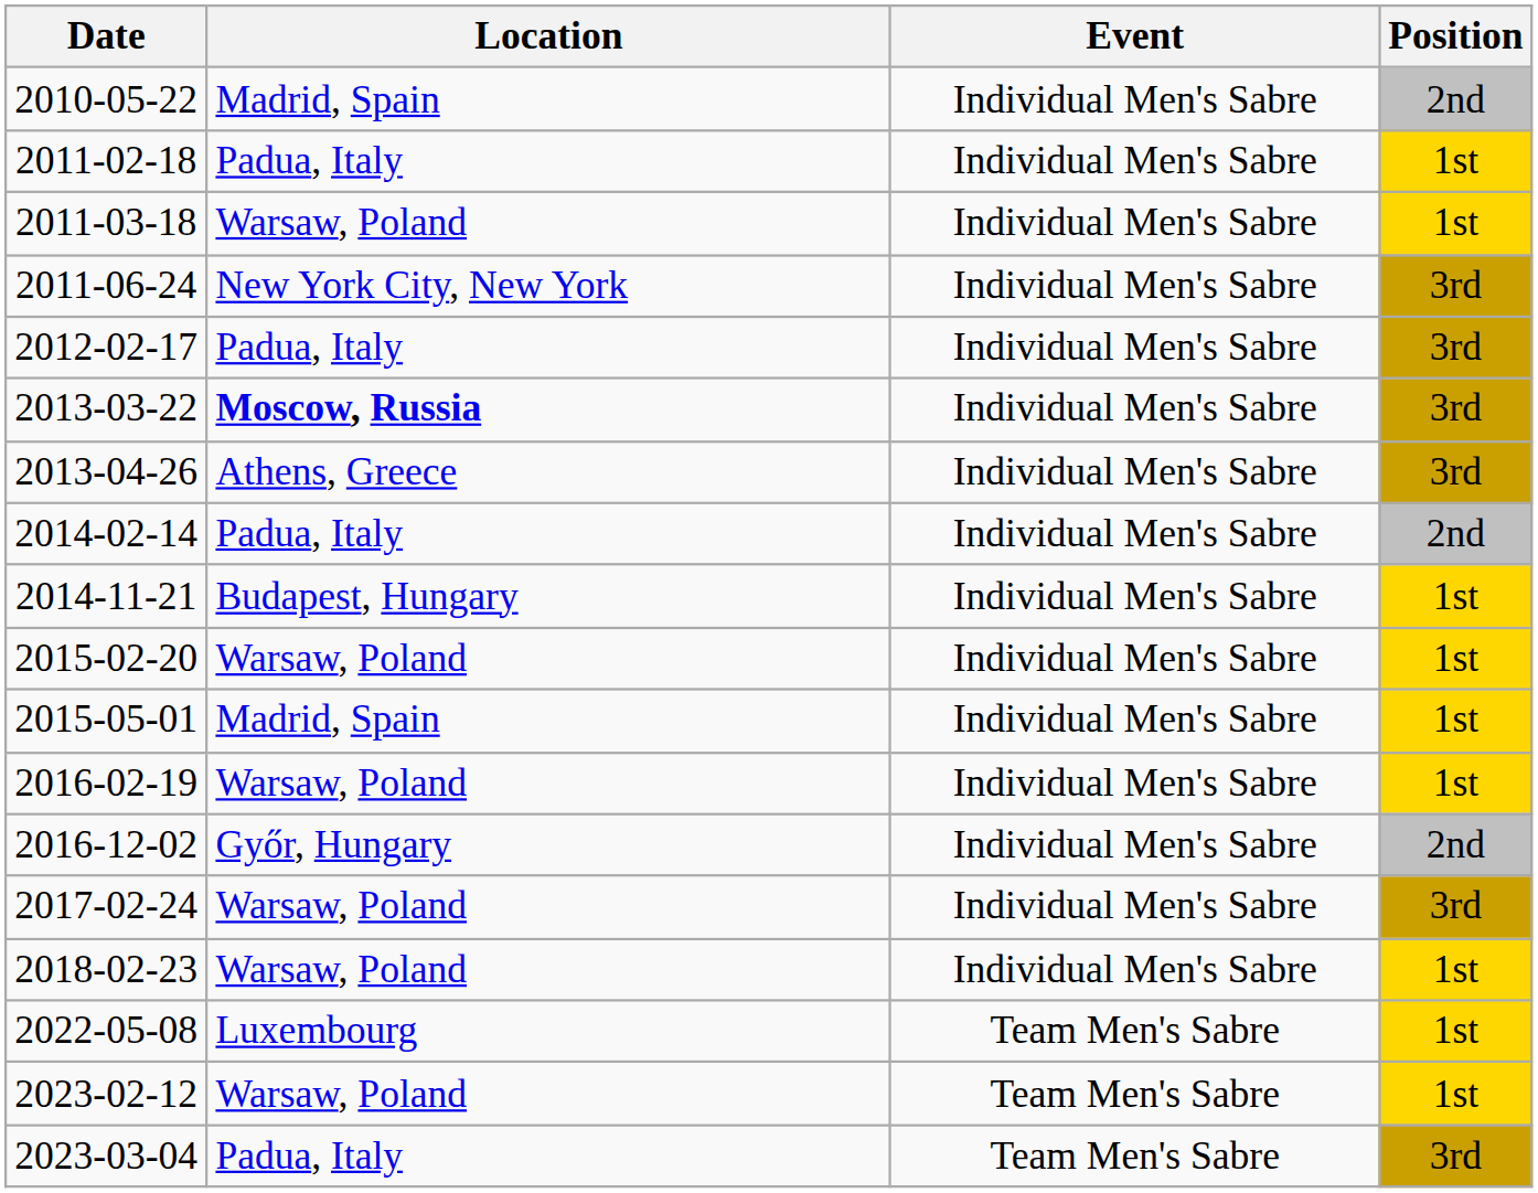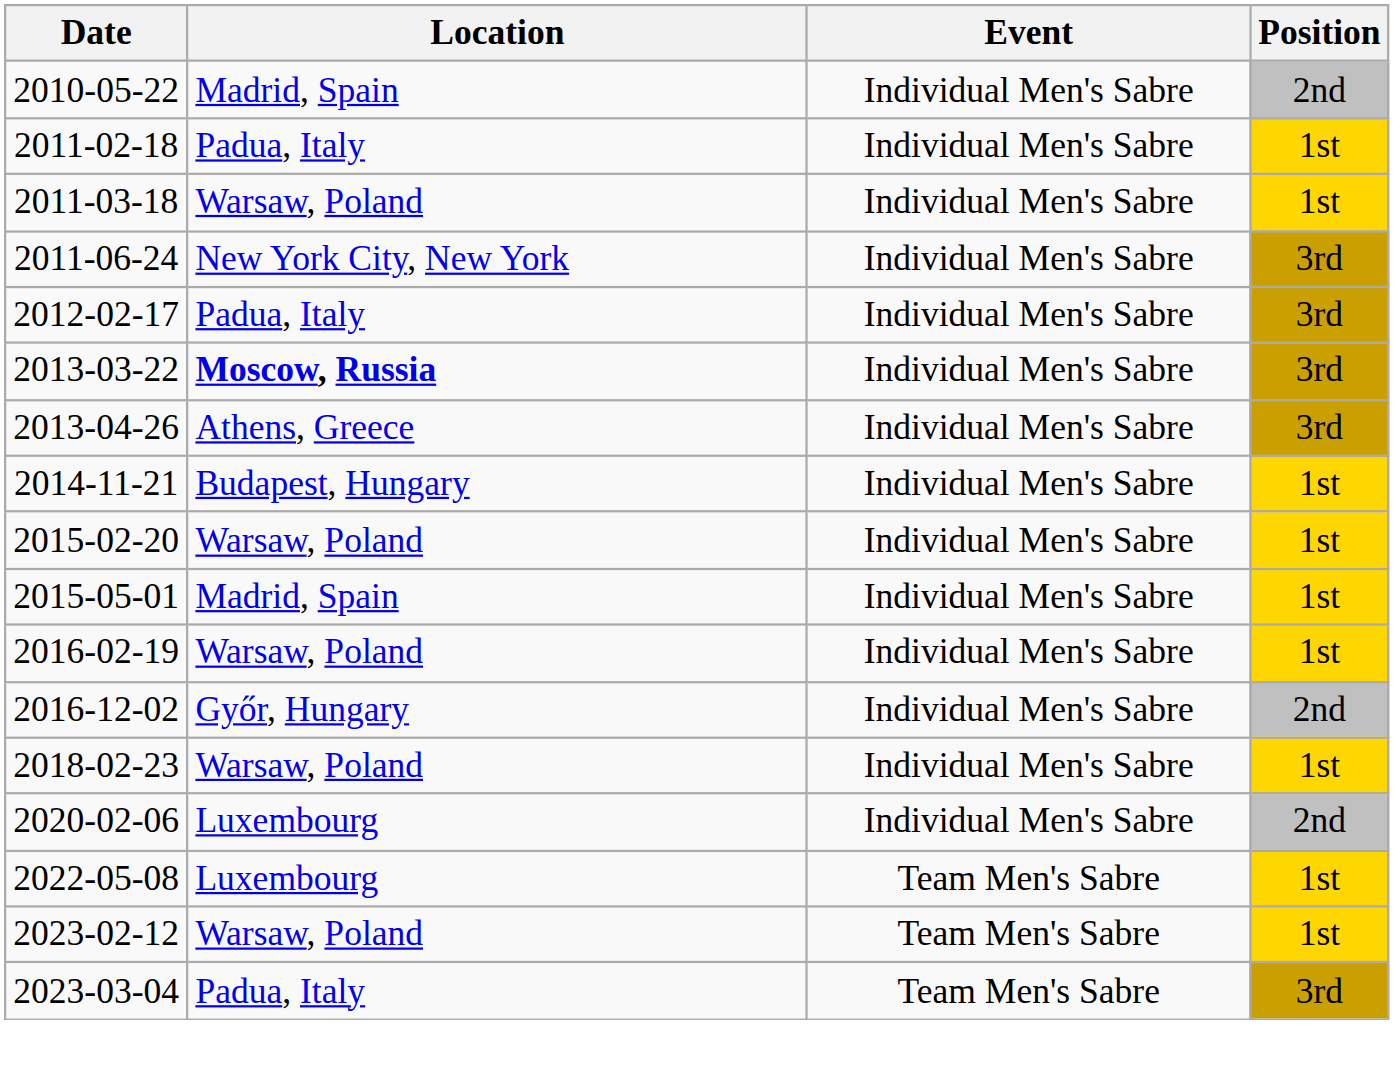 <table class="wikitable" style="text-align:center;">
 <tr>
 <th>Date</th>
 <th style="width:17em">Location</th>
 <th style="width:12em">Event</th>
 <th>Position</th>
 </tr>
 <tr>
 <td>2010-05-22</td>
 <td rowspan="1" align="left"> <a href='#'>Madrid</a>, <a href='#'>Spain</a></td>
 <td>Individual Men's Sabre</td>
 <td bgcolor="silver">2nd</td>
 </tr>
 <tr>
 <td>2011-02-18</td>
 <td rowspan="1" align="left"> <a href='#'>Padua</a>, <a href='#'>Italy</a></td>
 <td>Individual Men's Sabre</td>
 <td bgcolor="gold">1st</td>
 </tr>
 <tr>
 <td>2011-03-18</td>
 <td rowspan="1" align="left"> <a href='#'>Warsaw</a>, <a href='#'>Poland</a></td>
 <td>Individual Men's Sabre</td>
 <td bgcolor="gold">1st</td>
 </tr>
 <tr>
 <td>2011-06-24</td>
 <td rowspan="1" align="left"> <a href='#'>New York City</a>, <a href='#'>New York</a></td>
 <td>Individual Men's Sabre</td>
 <td bgcolor="caramel">3rd</td>
 </tr>
 <tr>
 <td rowspan="1">2012-02-17</td>
 <td rowspan="1" align="left"> <a href='#'>Padua</a>, <a href='#'>Italy</a></td>
 <td>Individual Men's Sabre</td>
 <td bgcolor="caramel">3rd</td>
 </tr>
 <tr>
 <td>2013-03-22</td>
 <td rowspan="1" align="left"><strong> <a href='#'>Moscow</a>, <a href='#'>Russia</a></strong></td>
 <td>Individual Men's Sabre</td>
 <td bgcolor="caramel">3rd</td>
 </tr>
 <tr>
 <td>2013-04-26</td>
 <td rowspan="1" align="left"> <a href='#'>Athens</a>, <a href='#'>Greece</a></td>
 <td>Individual Men's Sabre</td>
 <td bgcolor="caramel">3rd</td>
 </tr>
 <tr>
-<td>2014-02-14</td>
-<td rowspan="1" align="left"> <a href='#'>Padua</a>, <a href='#'>Italy</a></td>
-<td>Individual Men's Sabre</td>
-<td bgcolor="silver">2nd</td>
-</tr>
-<tr>
 <td>2014-11-21</td>
 <td rowspan="1" align="left"> <a href='#'>Budapest</a>, <a href='#'>Hungary</a></td>
 <td>Individual Men's Sabre</td>
 <td bgcolor="gold">1st</td>
 </tr>
 <tr>
 <td>2015-02-20</td>
 <td rowspan="1" align="left"> <a href='#'>Warsaw</a>, <a href='#'>Poland</a></td>
 <td>Individual Men's Sabre</td>
 <td bgcolor="gold">1st</td>
 </tr>
 <tr>
 <td>2015-05-01</td>
 <td rowspan="1" align="left"> <a href='#'>Madrid</a>, <a href='#'>Spain</a></td>
 <td>Individual Men's Sabre</td>
 <td bgcolor="gold">1st</td>
 </tr>
 <tr>
 <td>2016-02-19</td>
 <td rowspan="1" align="left"> <a href='#'>Warsaw</a>, <a href='#'>Poland</a></td>
 <td>Individual Men's Sabre</td>
 <td bgcolor="gold">1st</td>
 </tr>
 <tr>
 <td>2016-12-02</td>
 <td rowspan="1" align="left"> <a href='#'>Győr</a>, <a href='#'>Hungary</a></td>
 <td>Individual Men's Sabre</td>
 <td bgcolor="silver">2nd</td>
 </tr>
 <tr>
-<td>2017-02-24</td>
-<td rowspan="1" align="left"> <a href='#'>Warsaw</a>, <a href='#'>Poland</a></td>
-<td>Individual Men's Sabre</td>
-<td bgcolor="caramel">3rd</td>
-</tr>
-<tr>
 <td>2018-02-23</td>
 <td rowspan="1" align="left"> <a href='#'>Warsaw</a>, <a href='#'>Poland</a></td>
 <td>Individual Men's Sabre</td>
 <td bgcolor="gold">1st</td>
+</tr>
+<tr>
+<td>2020-02-06</td>
+<td rowspan="1" align="left"> <a href='#'>Luxembourg</a></td>
+<td>Individual Men's Sabre</td>
+<td bgcolor="silver">2nd</td>
 </tr>
 <tr>
 <td>2022-05-08</td>
 <td rowspan="1" align="left"> <a href='#'>Luxembourg</a></td>
 <td>Team Men's Sabre</td>
 <td bgcolor="gold">1st</td>
 </tr>
 <tr>
 <td>2023-02-12</td>
 <td rowspan="1" align="left"> <a href='#'>Warsaw</a>, <a href='#'>Poland</a></td>
 <td>Team Men's Sabre</td>
 <td bgcolor="gold">1st</td>
 </tr>
 <tr>
 <td>2023-03-04</td>
 <td rowspan="1" align="left"> <a href='#'>Padua</a>, <a href='#'>Italy</a></td>
 <td>Team Men's Sabre</td>
 <td bgcolor="caramel">3rd</td>
 </tr>
 </table>
